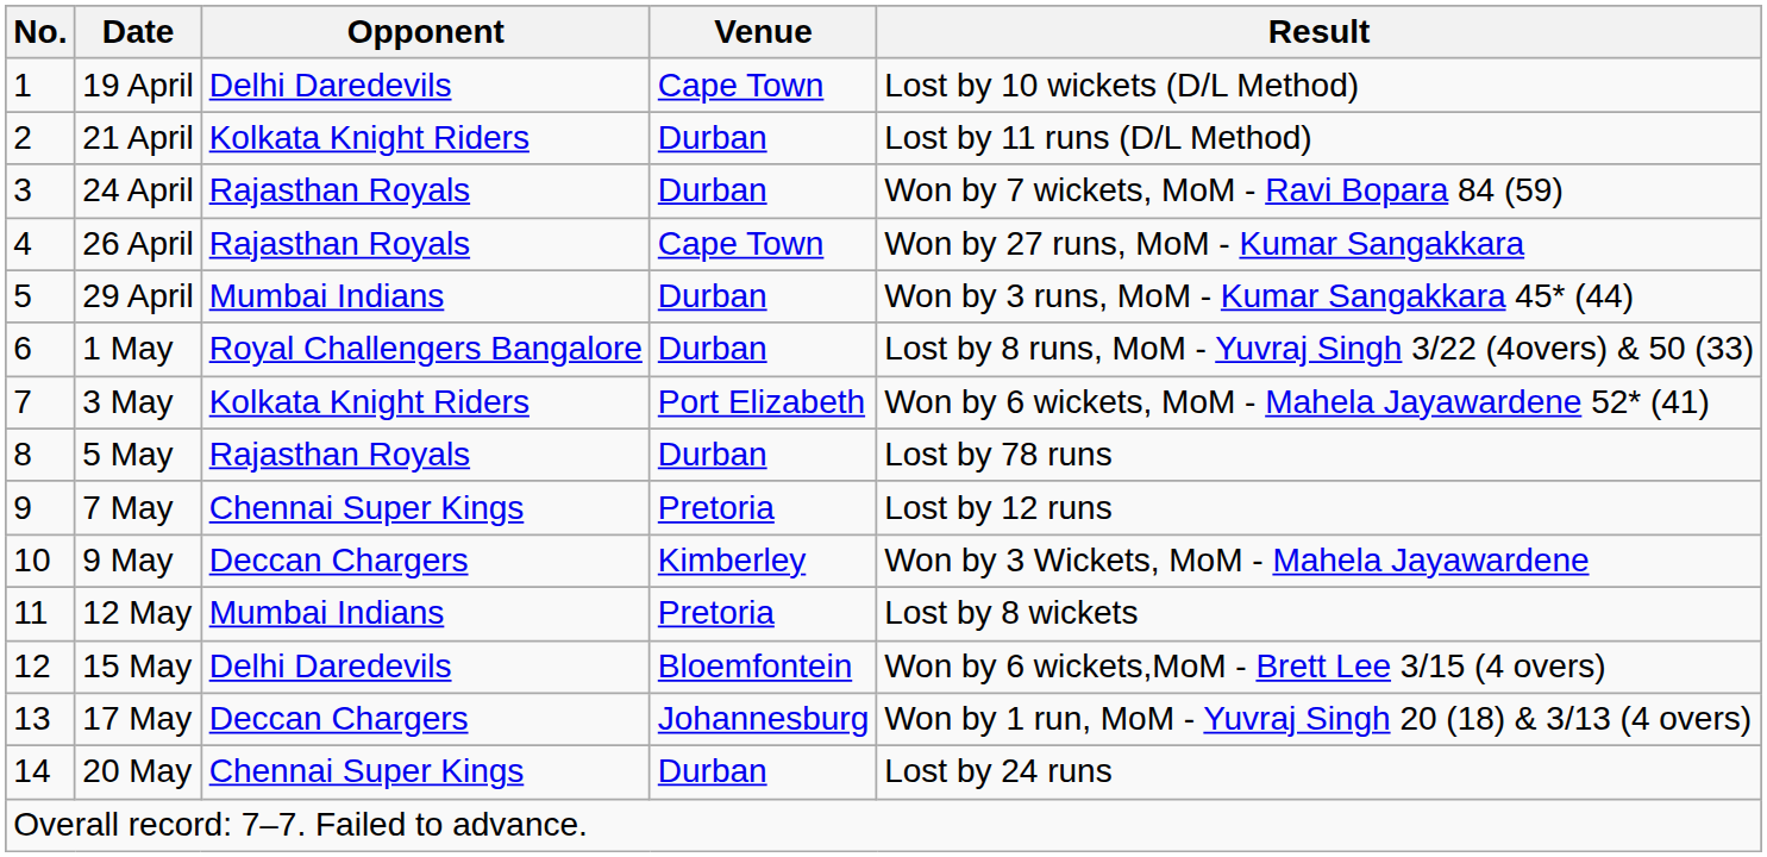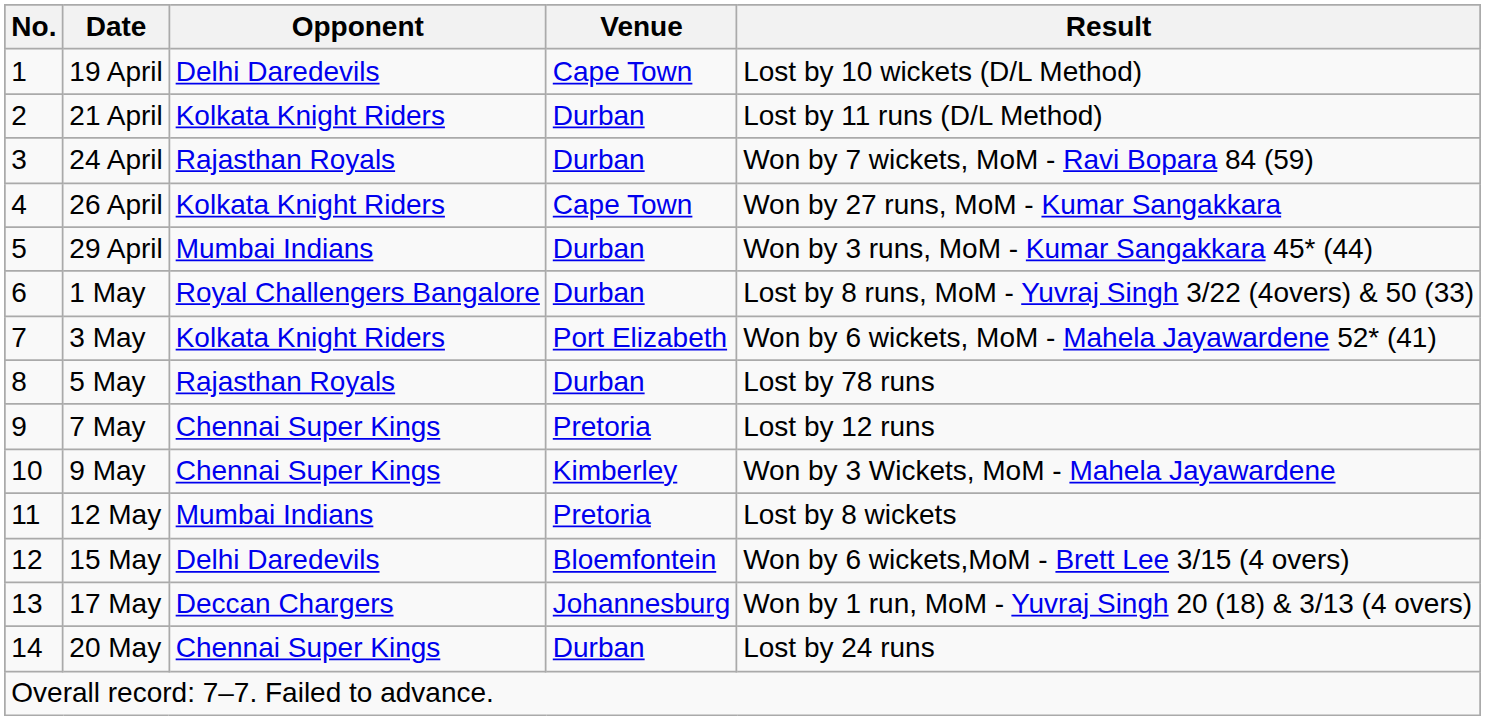 <table class="wikitable">
 <tr>
 <th>No.</th>
 <th>Date</th>
 <th>Opponent</th>
 <th>Venue</th>
 <th>Result</th>
 </tr>
 <tr>
 <td>1</td>
 <td>19 April</td>
 <td><a href='#'>Delhi Daredevils</a></td>
 <td><a href='#'>Cape Town</a></td>
 <td>Lost by 10 wickets (D/L Method)</td>
 </tr>
 <tr>
 <td>2</td>
 <td>21 April</td>
 <td><a href='#'>Kolkata Knight Riders</a></td>
 <td><a href='#'>Durban</a></td>
 <td>Lost by 11 runs (D/L Method)</td>
 </tr>
 <tr>
 <td>3</td>
 <td>24 April</td>
 <td><a href='#'>Rajasthan Royals</a></td>
 <td><a href='#'>Durban</a></td>
 <td>Won by 7 wickets, MoM -  <a href='#'>Ravi Bopara</a> 84 (59)</td>
 </tr>
 <tr>
 <td>4</td>
 <td>26 April</td>
-<td><a href='#'>Rajasthan Royals</a></td>
+<td><a href='#'>Kolkata Knight Riders</a></td>
 <td><a href='#'>Cape Town</a></td>
 <td>Won by 27 runs, MoM -  <a href='#'>Kumar Sangakkara</a></td>
 </tr>
 <tr>
 <td>5</td>
 <td>29 April</td>
 <td><a href='#'>Mumbai Indians</a></td>
 <td><a href='#'>Durban</a></td>
 <td>Won by 3 runs, MoM -  <a href='#'>Kumar Sangakkara</a> 45* (44)</td>
 </tr>
 <tr>
 <td>6</td>
 <td>1 May</td>
 <td><a href='#'>Royal Challengers Bangalore</a></td>
 <td><a href='#'>Durban</a></td>
 <td>Lost by 8 runs, MoM -  <a href='#'>Yuvraj Singh</a> 3/22 (4overs)  & 50 (33)</td>
 </tr>
 <tr>
 <td>7</td>
 <td>3 May</td>
 <td><a href='#'>Kolkata Knight Riders</a></td>
 <td><a href='#'>Port Elizabeth</a></td>
 <td>Won by 6 wickets, MoM -  <a href='#'>Mahela Jayawardene</a> 52* (41)</td>
 </tr>
 <tr>
 <td>8</td>
 <td>5 May</td>
 <td><a href='#'>Rajasthan Royals</a></td>
 <td><a href='#'>Durban</a></td>
 <td>Lost by 78 runs</td>
 </tr>
 <tr>
 <td>9</td>
 <td>7 May</td>
 <td><a href='#'>Chennai Super Kings</a></td>
 <td><a href='#'>Pretoria</a></td>
 <td>Lost by 12 runs</td>
 </tr>
 <tr>
 <td>10</td>
 <td>9 May</td>
-<td><a href='#'>Deccan Chargers</a></td>
+<td><a href='#'>Chennai Super Kings</a></td>
 <td><a href='#'>Kimberley</a></td>
 <td>Won by 3 Wickets, MoM -  <a href='#'>Mahela Jayawardene</a></td>
 </tr>
 <tr>
 <td>11</td>
 <td>12 May</td>
 <td><a href='#'>Mumbai Indians</a></td>
 <td><a href='#'>Pretoria</a></td>
 <td>Lost by 8 wickets</td>
 </tr>
 <tr>
 <td>12</td>
 <td>15 May</td>
 <td><a href='#'>Delhi Daredevils</a></td>
 <td><a href='#'>Bloemfontein</a></td>
 <td>Won by 6 wickets,MoM -  <a href='#'>Brett Lee</a> 3/15 (4 overs)</td>
 </tr>
 <tr>
 <td>13</td>
 <td>17 May</td>
 <td><a href='#'>Deccan Chargers</a></td>
 <td><a href='#'>Johannesburg</a></td>
 <td>Won by 1 run, MoM -  <a href='#'>Yuvraj Singh</a> 20 (18) & 3/13 (4 overs)</td>
 </tr>
 <tr>
 <td>14</td>
 <td>20 May</td>
 <td><a href='#'>Chennai Super Kings</a></td>
 <td><a href='#'>Durban</a></td>
 <td>Lost by 24 runs</td>
 </tr>
 <tr>
 <td colspan="6">Overall record: 7–7. Failed to advance.</td>
 </tr>
 </table>
